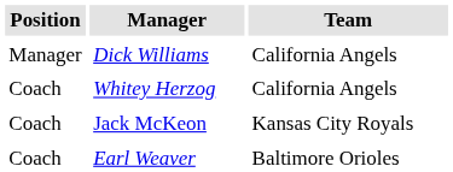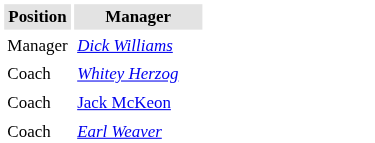 <table border="0" cellspacing="3" cellpadding="3">
 <tr style="background: #e3e3e3;">
 <th width="50">Position</th>
 <th width="115">Manager</th>
-<th width="150">Team</th>
 </tr>
 <tr>
 <td>Manager</td>
 <td><em><a href='#'>Dick Williams</a></em></td>
-<td>California Angels</td>
 </tr>
 <tr>
 <td>Coach</td>
 <td><em><a href='#'>Whitey Herzog</a></em></td>
-<td>California Angels</td>
 </tr>
 <tr>
 <td>Coach</td>
 <td><a href='#'>Jack McKeon</a></td>
-<td>Kansas City Royals</td>
 </tr>
 <tr>
 <td>Coach</td>
 <td><em><a href='#'>Earl Weaver</a></em></td>
-<td>Baltimore Orioles</td>
 </tr>
 </table>
